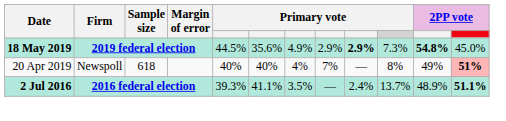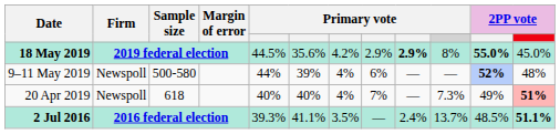 <table class="nowrap wikitable tpl-blanktable" style=text-align:center;font-size:90%>
 <tr>
 <th rowspan=2>Date</th>
 <th rowspan=2>Firm</th>
 <th rowspan=2>Sample<br>size</th>
 <th rowspan=2>Margin<br>of error</th>
 <th colspan=6>Primary vote</th>
 <th colspan=2 class=unsortable style=background:#ebbce3><a href='#'>2PP vote</a></th>
 </tr>
 <tr>
 <th style=background:></th>
 <th style=background:></th>
 <th style=background:></th>
 <th style=background:></th>
 <th style=background:></th>
 <th style=background:lightgray></th>
 <th style=background:></th>
 <th style="background:#F00011"></th>
 </tr>
 <tr style="background:#b0e9db">
 <td style="text-align:right"><strong>18 May 2019</strong></td>
 <td colspan="3" style="text-align:center"><strong><a href='#'>2019 federal election</a></strong></td>
 <td>44.5%</td>
 <td>35.6%</td>
-<td>4.9%</td>
+<td>4.2%</td>
 <td>2.9%</td>
 <td><strong>2.9%</strong></td>
-<td>7.3%</td>
-<td><strong>54.8%</strong></td>
+<td>8%</td>
+<td><strong>55.0%</strong></td>
 <td>45.0%</td>
+</tr>
+<tr>
+<td style="text-align:right">9–11 May 2019</td>
+<td style="text-align:left">Newspoll</td>
+<td>500-580</td>
+<td></td>
+<td>44%</td>
+<td>39%</td>
+<td>4%</td>
+<td>6%</td>
+<td>—</td>
+<td>—</td>
+<th style="background:#B6CDFB">52%</th>
+<td>48%</td>
 </tr>
 <tr>
 <td style="text-align:right">20 Apr 2019</td>
 <td style="text-align:left">Newspoll</td>
 <td>618</td>
 <td></td>
 <td>40%</td>
 <td>40%</td>
 <td>4%</td>
 <td>7%</td>
 <td>—</td>
-<td>8%</td>
+<td>7.3%</td>
 <td>49%</td>
 <th style=background:#FFB6B6>51%</th>
 </tr>
 <tr style="background:#b0e9db">
 <td style="text-align:right"><strong>2 Jul 2016</strong></td>
 <td colspan="3" style="text-align:center"><strong><a href='#'>2016 federal election</a></strong></td>
 <td>39.3%</td>
 <td>41.1%</td>
 <td>3.5%</td>
 <td>—</td>
 <td>2.4%</td>
 <td>13.7%</td>
-<td>48.9%</td>
+<td>48.5%</td>
 <td><strong>51.1%</strong></td>
 </tr>
 </table>
